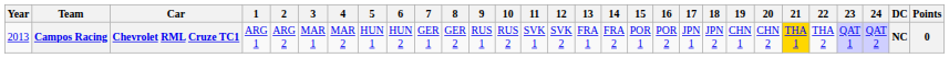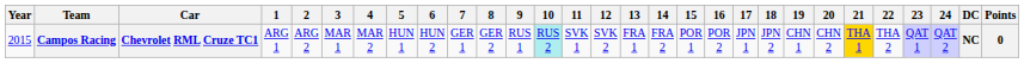 <table class="wikitable" style="text-align:center; font-size:85%">
 <tr>
 <th>Year</th>
 <th>Team</th>
 <th>Car</th>
 <th>1</th>
 <th>2</th>
 <th>3</th>
 <th>4</th>
 <th>5</th>
 <th>6</th>
 <th>7</th>
 <th>8</th>
 <th>9</th>
 <th>10</th>
 <th>11</th>
 <th>12</th>
 <th>13</th>
 <th>14</th>
 <th>15</th>
 <th>16</th>
 <th>17</th>
 <th>18</th>
 <th>19</th>
 <th>20</th>
 <th>21</th>
 <th>22</th>
 <th>23</th>
 <th>24</th>
 <th>DC</th>
 <th>Points</th>
 </tr>
 <tr>
-<td><a href='#'>2013</a></td>
+<td><a href='#'>2015</a></td>
 <th><a href='#'>Campos Racing</a></th>
 <th><a href='#'>Chevrolet</a> <a href='#'>RML</a> <a href='#'>Cruze TC1</a></th>
 <td><a href='#'>ARG<br>1</a></td>
 <td><a href='#'>ARG<br>2</a></td>
 <td><a href='#'>MAR<br>1</a></td>
 <td><a href='#'>MAR<br>2</a></td>
 <td><a href='#'>HUN<br>1</a></td>
 <td><a href='#'>HUN<br>2</a></td>
 <td><a href='#'>GER<br>1</a></td>
 <td><a href='#'>GER<br>2</a></td>
 <td><a href='#'>RUS<br>1</a></td>
-<td><a href='#'>RUS<br>2</a></td>
+<td style="background: paleturquoise;"><a href='#'>RUS<br>2</a></td>
 <td><a href='#'>SVK<br>1</a></td>
 <td><a href='#'>SVK<br>2</a></td>
 <td><a href='#'>FRA<br>1</a></td>
 <td><a href='#'>FRA<br>2</a></td>
 <td><a href='#'>POR<br>1</a></td>
 <td><a href='#'>POR<br>2</a></td>
 <td><a href='#'>JPN<br>1</a></td>
 <td><a href='#'>JPN<br>2</a></td>
 <td><a href='#'>CHN<br>1</a></td>
 <td><a href='#'>CHN<br>2</a></td>
 <td style="background: gold;"><a href='#'>THA<br>1</a></td>
 <td><a href='#'>THA<br>2</a></td>
 <td style="background:#CFCFFF;"><a href='#'>QAT<br>1</a><br></td>
 <td style="background:#CFCFFF;"><a href='#'>QAT<br>2</a><br></td>
 <th>NC</th>
 <th>0</th>
 </tr>
 </table>
